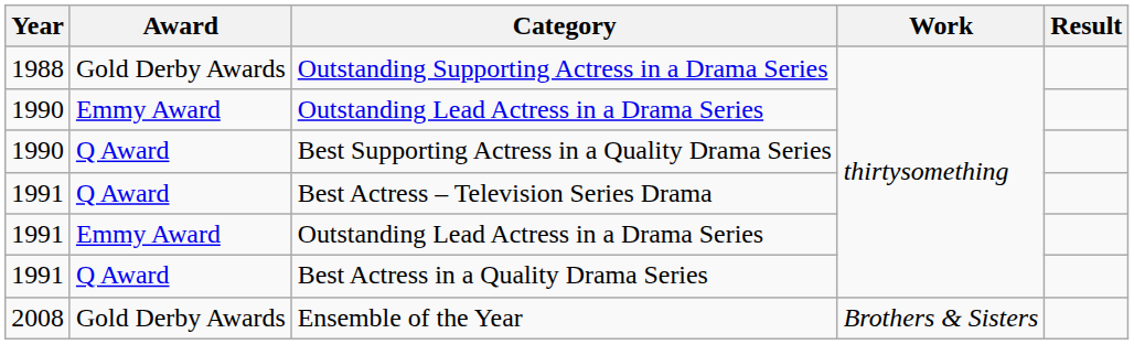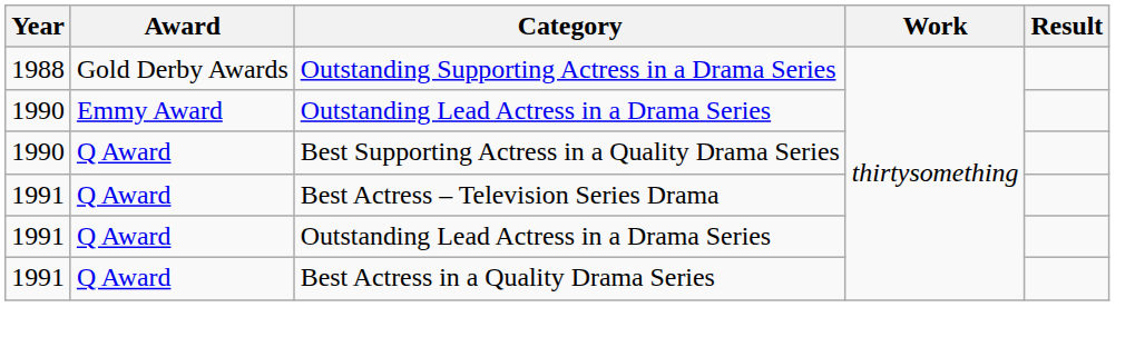 <table class="wikitable sortable">
 <tr>
 <th>Year</th>
 <th>Award</th>
 <th>Category</th>
 <th>Work</th>
 <th>Result</th>
 </tr>
 <tr>
 <td>1988</td>
 <td>Gold Derby Awards</td>
 <td><a href='#'>Outstanding Supporting Actress in a Drama Series</a></td>
 <td rowspan="6"><em>thirtysomething</em></td>
 <td></td>
 </tr>
 <tr>
 <td>1990</td>
 <td><a href='#'>Emmy Award</a></td>
 <td><a href='#'>Outstanding Lead Actress in a Drama Series</a></td>
 <td></td>
 </tr>
 <tr>
 <td>1990</td>
 <td><a href='#'>Q Award</a></td>
 <td>Best Supporting Actress in a Quality Drama Series</td>
 <td></td>
 </tr>
 <tr>
 <td>1991</td>
 <td><a href='#'>Q Award</a></td>
 <td>Best Actress – Television Series Drama</td>
 <td></td>
 </tr>
 <tr>
 <td>1991</td>
-<td><a href='#'>Emmy Award</a></td>
+<td><a href='#'>Q Award</a></td>
 <td>Outstanding Lead Actress in a Drama Series</td>
 <td></td>
 </tr>
 <tr>
 <td>1991</td>
 <td><a href='#'>Q Award</a></td>
 <td>Best Actress in a Quality Drama Series</td>
 <td></td>
 </tr>
-<tr>
-<td>2008</td>
-<td>Gold Derby Awards</td>
-<td>Ensemble of the Year</td>
-<td><em>Brothers & Sisters</em></td>
-<td></td>
-</tr>
 </table>
